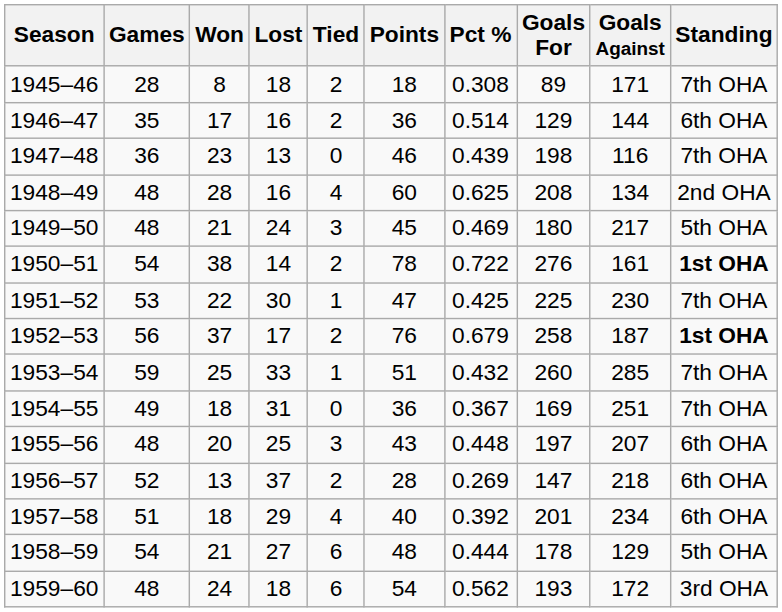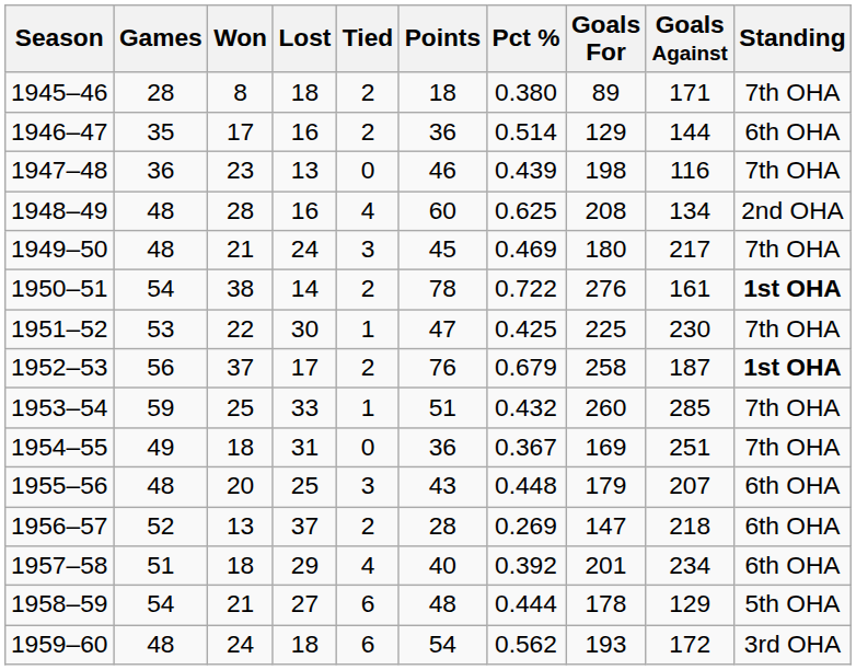 <table class="wikitable">
 <tr>
 <th>Season</th>
 <th>Games</th>
 <th>Won</th>
 <th>Lost</th>
 <th>Tied</th>
 <th>Points</th>
 <th>Pct %</th>
 <th>Goals<br>For</th>
 <th>Goals<br><small>Against</small></th>
 <th>Standing</th>
 </tr>
 <tr align="center">
 <td>1945–46</td>
 <td>28</td>
 <td>8</td>
 <td>18</td>
 <td>2</td>
 <td>18</td>
-<td>0.308</td>
+<td>0.380</td>
 <td>89</td>
 <td>171</td>
 <td>7th OHA</td>
 </tr>
 <tr align="center">
 <td>1946–47</td>
 <td>35</td>
 <td>17</td>
 <td>16</td>
 <td>2</td>
 <td>36</td>
 <td>0.514</td>
 <td>129</td>
 <td>144</td>
 <td>6th OHA</td>
 </tr>
 <tr align="center">
 <td>1947–48</td>
 <td>36</td>
 <td>23</td>
 <td>13</td>
 <td>0</td>
 <td>46</td>
 <td>0.439</td>
 <td>198</td>
 <td>116</td>
 <td>7th OHA</td>
 </tr>
 <tr align="center">
 <td>1948–49</td>
 <td>48</td>
 <td>28</td>
 <td>16</td>
 <td>4</td>
 <td>60</td>
 <td>0.625</td>
 <td>208</td>
 <td>134</td>
 <td>2nd OHA</td>
 </tr>
 <tr align="center">
 <td>1949–50</td>
 <td>48</td>
 <td>21</td>
 <td>24</td>
 <td>3</td>
 <td>45</td>
 <td>0.469</td>
 <td>180</td>
 <td>217</td>
-<td>5th OHA</td>
+<td>7th OHA</td>
 </tr>
 <tr align="center">
 <td>1950–51</td>
 <td>54</td>
 <td>38</td>
 <td>14</td>
 <td>2</td>
 <td>78</td>
 <td>0.722</td>
 <td>276</td>
 <td>161</td>
 <td><strong>1st OHA</strong></td>
 </tr>
 <tr align="center">
 <td>1951–52</td>
 <td>53</td>
 <td>22</td>
 <td>30</td>
 <td>1</td>
 <td>47</td>
 <td>0.425</td>
 <td>225</td>
 <td>230</td>
 <td>7th OHA</td>
 </tr>
 <tr align="center">
 <td>1952–53</td>
 <td>56</td>
 <td>37</td>
 <td>17</td>
 <td>2</td>
 <td>76</td>
 <td>0.679</td>
 <td>258</td>
 <td>187</td>
 <td><strong>1st OHA</strong></td>
 </tr>
 <tr align="center">
 <td>1953–54</td>
 <td>59</td>
 <td>25</td>
 <td>33</td>
 <td>1</td>
 <td>51</td>
 <td>0.432</td>
 <td>260</td>
 <td>285</td>
 <td>7th OHA</td>
 </tr>
 <tr align="center">
 <td>1954–55</td>
 <td>49</td>
 <td>18</td>
 <td>31</td>
 <td>0</td>
 <td>36</td>
 <td>0.367</td>
 <td>169</td>
 <td>251</td>
 <td>7th OHA</td>
 </tr>
 <tr align="center">
 <td>1955–56</td>
 <td>48</td>
 <td>20</td>
 <td>25</td>
 <td>3</td>
 <td>43</td>
 <td>0.448</td>
-<td>197</td>
+<td>179</td>
 <td>207</td>
 <td>6th OHA</td>
 </tr>
 <tr align="center">
 <td>1956–57</td>
 <td>52</td>
 <td>13</td>
 <td>37</td>
 <td>2</td>
 <td>28</td>
 <td>0.269</td>
 <td>147</td>
 <td>218</td>
 <td>6th OHA</td>
 </tr>
 <tr align="center">
 <td>1957–58</td>
 <td>51</td>
 <td>18</td>
 <td>29</td>
 <td>4</td>
 <td>40</td>
 <td>0.392</td>
 <td>201</td>
 <td>234</td>
 <td>6th OHA</td>
 </tr>
 <tr align="center">
 <td>1958–59</td>
 <td>54</td>
 <td>21</td>
 <td>27</td>
 <td>6</td>
 <td>48</td>
 <td>0.444</td>
 <td>178</td>
 <td>129</td>
 <td>5th OHA</td>
 </tr>
 <tr align="center">
 <td>1959–60</td>
 <td>48</td>
 <td>24</td>
 <td>18</td>
 <td>6</td>
 <td>54</td>
 <td>0.562</td>
 <td>193</td>
 <td>172</td>
 <td>3rd OHA</td>
 </tr>
 </table>
